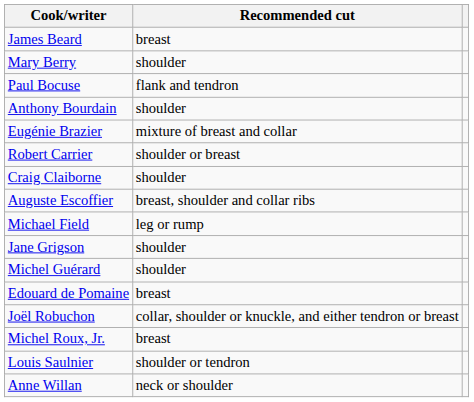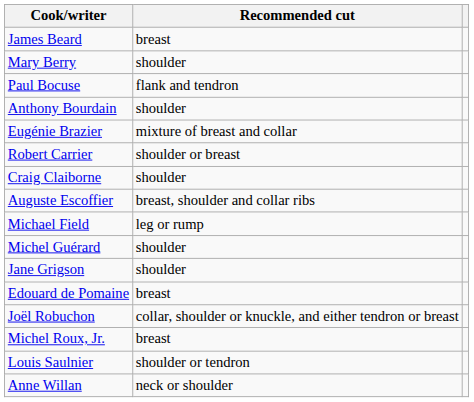 <table class="wikitable plainrowheaders" style="text-align: left; margin-right: 0;">
 <tr>
 <th scope="col">Cook/writer</th>
 <th scope="col">Recommended cut</th>
 <th scope="col"></th>
 </tr>
 <tr>
 <td><a href='#'>James Beard</a></td>
 <td>breast</td>
 <td></td>
 </tr>
 <tr>
 <td><a href='#'>Mary Berry</a></td>
 <td>shoulder</td>
 <td></td>
 </tr>
 <tr>
 <td><a href='#'>Paul Bocuse</a></td>
 <td>flank and tendron</td>
 <td></td>
 </tr>
 <tr>
 <td><a href='#'>Anthony Bourdain</a></td>
 <td>shoulder</td>
 <td></td>
 </tr>
 <tr>
 <td><a href='#'>Eugénie Brazier</a></td>
 <td>mixture of breast and collar</td>
 <td></td>
 </tr>
 <tr>
 <td><a href='#'>Robert Carrier</a></td>
 <td>shoulder or breast</td>
 <td></td>
 </tr>
 <tr>
 <td><a href='#'>Craig Claiborne</a></td>
 <td>shoulder</td>
 <td></td>
 </tr>
 <tr>
 <td><a href='#'>Auguste Escoffier</a></td>
 <td>breast, shoulder and collar ribs</td>
 <td></td>
 </tr>
 <tr>
 <td><a href='#'>Michael Field</a></td>
 <td>leg or rump</td>
 <td></td>
 </tr>
 <tr>
-<td><a href='#'>Jane Grigson</a></td>
+<td><a href='#'>Michel Guérard</a></td>
 <td>shoulder</td>
 <td></td>
 </tr>
 <tr>
-<td><a href='#'>Michel Guérard</a></td>
+<td><a href='#'>Jane Grigson</a></td>
 <td>shoulder</td>
 <td></td>
 </tr>
 <tr>
 <td><a href='#'>Edouard de Pomaine</a></td>
 <td>breast</td>
 <td></td>
 </tr>
 <tr>
 <td><a href='#'>Joël Robuchon</a></td>
 <td>collar, shoulder or knuckle, and either tendron or breast</td>
 <td></td>
 </tr>
 <tr>
 <td><a href='#'>Michel Roux, Jr.</a></td>
 <td>breast</td>
 <td></td>
 </tr>
 <tr>
 <td><a href='#'>Louis Saulnier</a></td>
 <td>shoulder or tendron</td>
 <td></td>
 </tr>
 <tr>
 <td><a href='#'>Anne Willan</a></td>
 <td>neck or shoulder</td>
 <td></td>
 </tr>
 </table>
